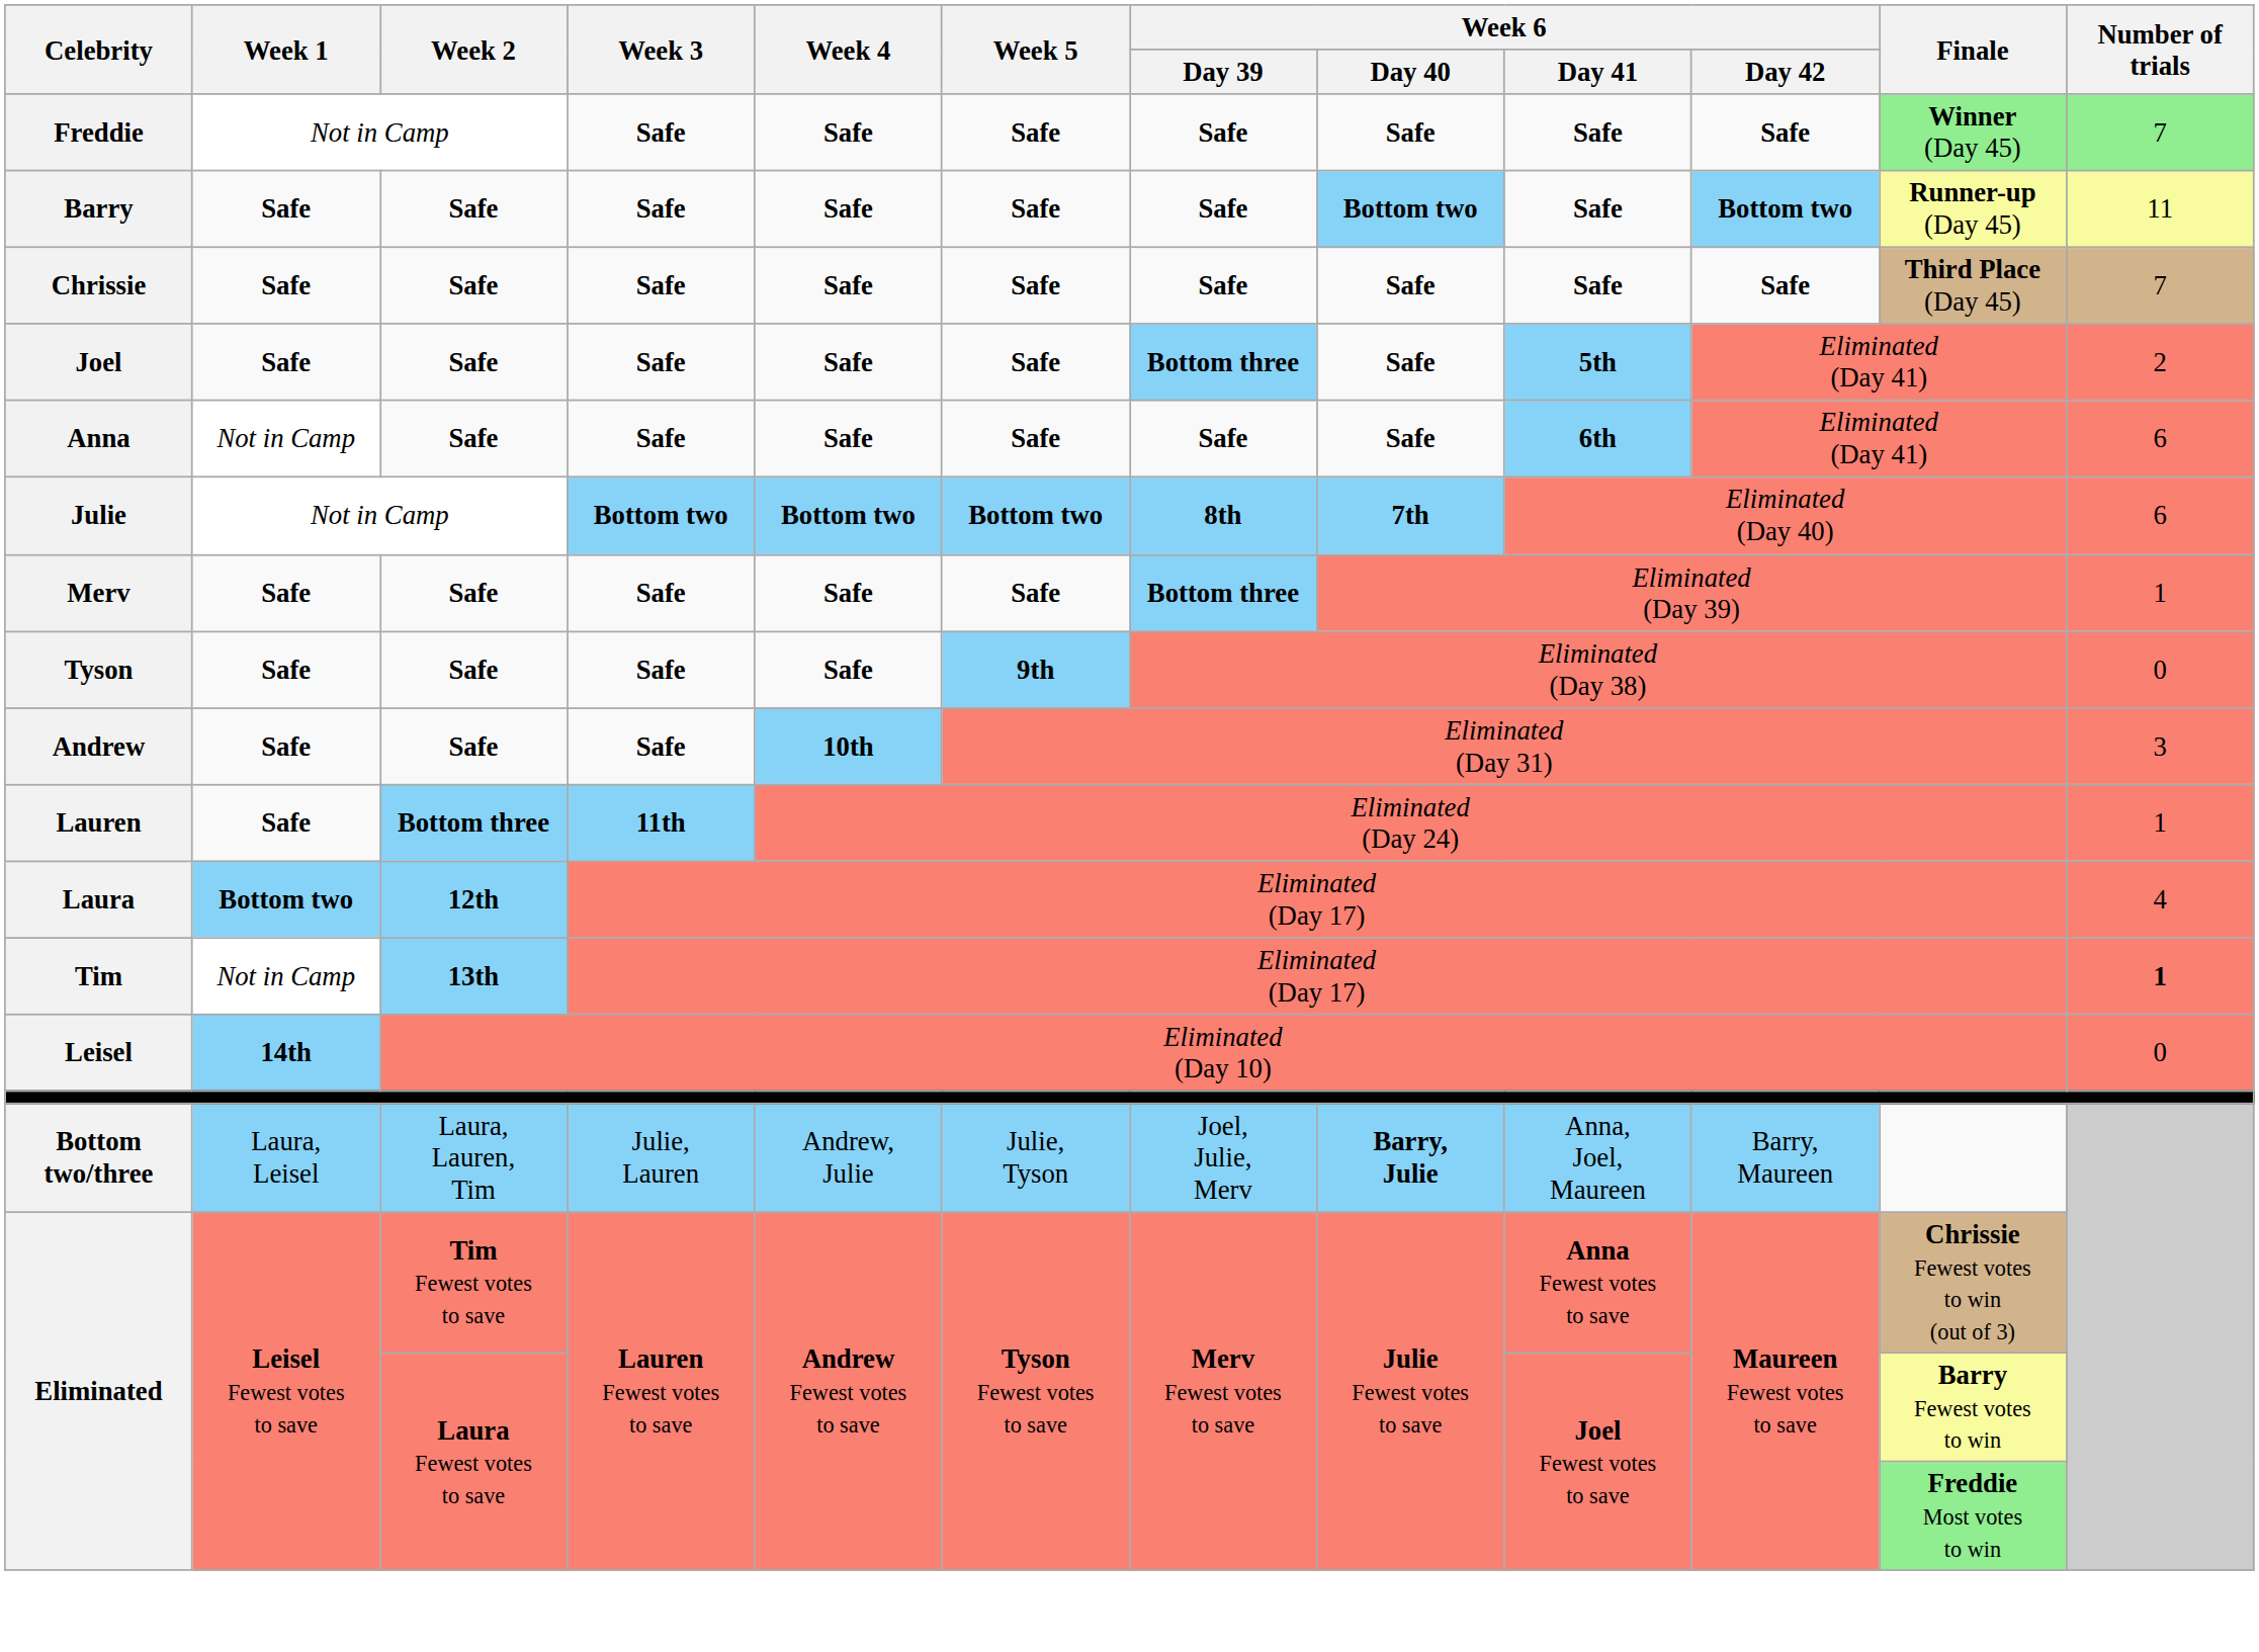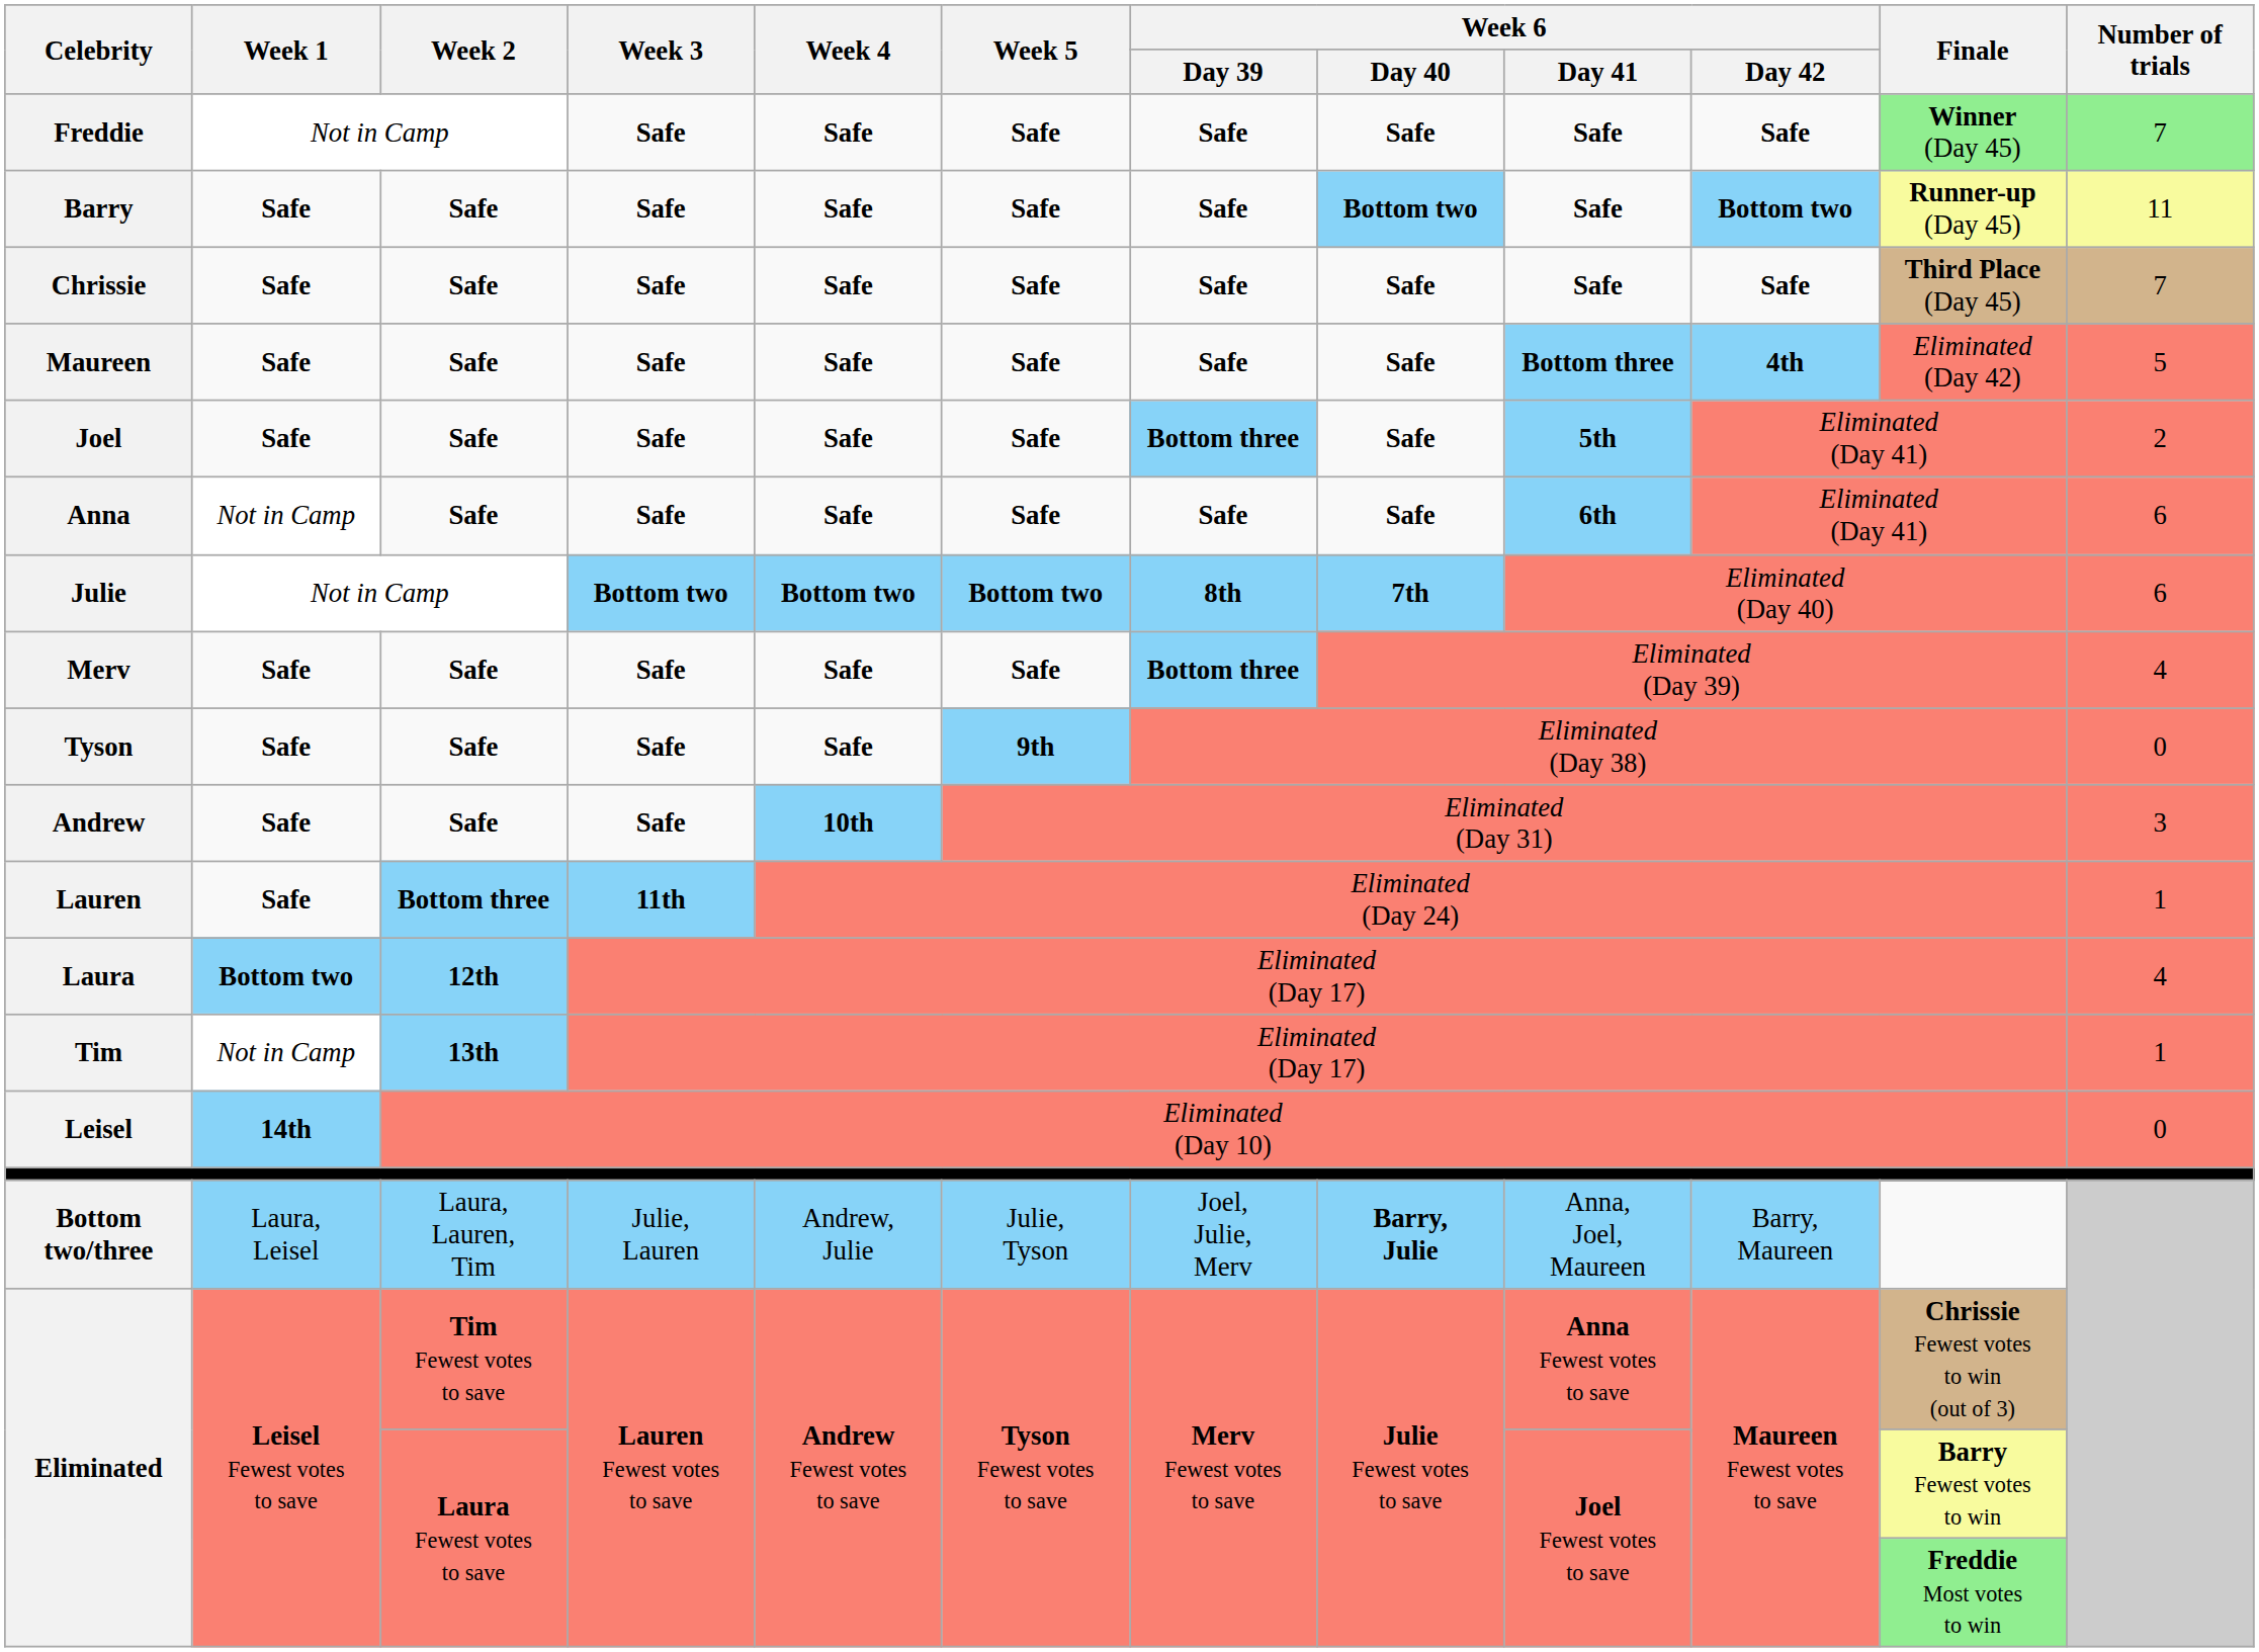 <table class="wikitable" style="text-align:center; font-size:95%; width:100%;">
 <tr>
 <th style="width:8%" rowspan=2>Celebrity</th>
 <th style="width:8%" rowspan=2>Week 1</th>
 <th style="width:8%" rowspan=2>Week 2</th>
 <th style="width:8%" rowspan=2>Week 3</th>
 <th style="width:8%" rowspan=2>Week 4</th>
 <th style="width:8%" rowspan=2>Week 5</th>
 <th style="width:32%" colspan=4>Week 6</th>
 <th style="width:8%" rowspan=2>Finale</th>
 <th style="width:8%" rowspan=2>Number of<br>trials</th>
 </tr>
 <tr>
 <th style="width:8%">Day 39</th>
 <th style="width:8%">Day 40</th>
 <th style="width:8%">Day 41</th>
 <th style="width:8%">Day 42</th>
 </tr>
 <tr>
 <th>Freddie</th>
 <td style=background:white colspan="2"><em>Not in Camp</em></td>
 <td><strong>Safe</strong></td>
 <td><strong>Safe</strong></td>
 <td><strong>Safe</strong></td>
 <td><strong>Safe</strong></td>
 <td><strong>Safe</strong></td>
 <td><strong>Safe</strong></td>
 <td><strong>Safe</strong></td>
 <td style="background:lightgreen;"><strong>Winner</strong><br>(Day 45)</td>
 <td style="background:lightgreen;">7</td>
 </tr>
 <tr>
 <th>Barry</th>
 <td><strong>Safe</strong></td>
 <td><strong>Safe</strong></td>
 <td><strong>Safe</strong></td>
 <td><strong>Safe</strong></td>
 <td><strong>Safe</strong></td>
 <td><strong>Safe</strong></td>
 <td style="background:#87D3F8"><strong>Bottom two</strong></td>
 <td><strong>Safe</strong></td>
 <td style="background:#87D3F8"><strong>Bottom two</strong></td>
 <td style="background:#F8FB9E;"><strong>Runner-up</strong><br>(Day 45)</td>
 <td style="background:#F8FB9E;">11</td>
 </tr>
 <tr>
 <th>Chrissie</th>
 <td><strong>Safe</strong></td>
 <td><strong>Safe</strong></td>
 <td><strong>Safe</strong></td>
 <td><strong>Safe</strong></td>
 <td><strong>Safe</strong></td>
 <td><strong>Safe</strong></td>
 <td><strong>Safe</strong></td>
 <td><strong>Safe</strong></td>
 <td><strong>Safe</strong></td>
 <td style="background:tan;"><strong>Third Place</strong><br>(Day 45)</td>
 <td style="background:tan;">7</td>
 </tr>
 <tr>
+<th>Maureen</th>
+<td><strong>Safe</strong></td>
+<td><strong>Safe</strong></td>
+<td><strong>Safe</strong></td>
+<td><strong>Safe</strong></td>
+<td><strong>Safe</strong></td>
+<td><strong>Safe</strong></td>
+<td><strong>Safe</strong></td>
+<td style="background:#87D3F8"><strong>Bottom three</strong></td>
+<td style="background:#87D3F8"><strong>4th</strong></td>
+<td bgcolor=salmon><em>Eliminated</em><br>(Day 42)</td>
+<td bgcolor=salmon>5</td>
+</tr>
+<tr>
 <th>Joel</th>
 <td><strong>Safe</strong></td>
 <td><strong>Safe</strong></td>
 <td><strong>Safe</strong></td>
 <td><strong>Safe</strong></td>
 <td><strong>Safe</strong></td>
 <td style="background:#87D3F8"><strong>Bottom three</strong></td>
 <td><strong>Safe</strong></td>
 <td style="background:#87D3F8"><strong>5th</strong></td>
 <td bgcolor=salmon colspan=2><em>Eliminated</em><br>(Day 41)</td>
 <td bgcolor=salmon>2</td>
 </tr>
 <tr>
 <th>Anna</th>
 <td style=background:white><em>Not in Camp</em></td>
 <td><strong>Safe</strong></td>
 <td><strong>Safe</strong></td>
 <td><strong>Safe</strong></td>
 <td><strong>Safe</strong></td>
 <td><strong>Safe</strong></td>
 <td><strong>Safe</strong></td>
 <td style="background:#87D3F8"><strong>6th</strong></td>
 <td bgcolor=salmon colspan=2><em>Eliminated</em><br>(Day 41)</td>
 <td bgcolor=salmon>6</td>
 </tr>
 <tr>
 <th>Julie</th>
 <td style=background:white colspan="2"><em>Not in Camp</em></td>
 <td style="background:#87D3F8"><strong>Bottom two</strong></td>
 <td style="background:#87D3F8"><strong>Bottom two</strong></td>
 <td style="background:#87D3F8"><strong>Bottom two</strong></td>
 <td style="background:#87D3F8"><strong>8th</strong></td>
 <td style="background:#87D3F8"><strong>7th</strong></td>
 <td bgcolor=salmon colspan=3><em>Eliminated</em><br>(Day 40)</td>
 <td bgcolor=salmon>6</td>
 </tr>
 <tr>
 <th>Merv</th>
 <td><strong>Safe</strong></td>
 <td><strong>Safe</strong></td>
 <td><strong>Safe</strong></td>
 <td><strong>Safe</strong></td>
 <td><strong>Safe</strong></td>
 <td style="background:#87D3F8"><strong>Bottom three</strong></td>
 <td bgcolor=salmon colspan=4><em>Eliminated</em><br>(Day 39)</td>
-<td bgcolor=salmon>1</td>
+<td bgcolor=salmon>4</td>
 </tr>
 <tr>
 <th>Tyson</th>
 <td><strong>Safe</strong></td>
 <td><strong>Safe</strong></td>
 <td><strong>Safe</strong></td>
 <td><strong>Safe</strong></td>
 <td style="background:#87D3F8"><strong>9th</strong></td>
 <td bgcolor=salmon colspan=5><em>Eliminated</em><br>(Day 38)</td>
 <td bgcolor=salmon>0</td>
 </tr>
 <tr>
 <th>Andrew</th>
 <td><strong>Safe</strong></td>
 <td><strong>Safe</strong></td>
 <td><strong>Safe</strong></td>
 <td style="background:#87D3F8"><strong>10th</strong></td>
 <td bgcolor=salmon colspan=6><em>Eliminated</em><br>(Day 31)</td>
 <td bgcolor=salmon>3</td>
 </tr>
 <tr>
 <th>Lauren</th>
 <td><strong>Safe</strong></td>
 <td style="background:#87D3F8"><strong>Bottom three</strong></td>
 <td style="background:#87D3F8"><strong>11th</strong></td>
 <td bgcolor=salmon colspan=7><em>Eliminated</em><br>(Day 24)</td>
 <td bgcolor=salmon>1</td>
 </tr>
 <tr>
 <th>Laura</th>
 <td style="background:#87D3F8"><strong>Bottom two</strong></td>
 <td style="background:#87D3F8"><strong>12th</strong></td>
 <td bgcolor=salmon colspan=8><em>Eliminated</em><br>(Day 17)</td>
 <td bgcolor=salmon>4</td>
 </tr>
 <tr>
 <th>Tim</th>
 <td style=background:white><em>Not in Camp</em></td>
 <td style="background:#87D3F8"><strong>13th</strong></td>
 <td bgcolor=salmon colspan=8><em>Eliminated</em><br>(Day 17)</td>
-<td bgcolor=salmon><strong>1</strong></td>
+<td bgcolor=salmon>1</td>
 </tr>
 <tr>
 <th>Leisel</th>
 <td style="background:#87D3F8"><strong>14th</strong></td>
 <td bgcolor=salmon colspan=9><em>Eliminated</em><br>(Day 10)</td>
 <td bgcolor=salmon>0</td>
 </tr>
 <tr>
 <td style="background:#000;" colspan="12"></td>
 </tr>
 <tr>
 <th>Bottom two/three</th>
 <td style="background:#87D3F8">Laura,<br>Leisel</td>
 <td style="background:#87D3F8">Laura,<br>Lauren,<br>Tim</td>
 <td style="background:#87D3F8">Julie,<br>Lauren</td>
 <td style="background:#87D3F8">Andrew,<br>Julie</td>
 <td style="background:#87D3F8">Julie,<br>Tyson</td>
 <td style="background:#87D3F8">Joel,<br>Julie,<br>Merv</td>
 <td style="background:#87D3F8"><strong>Barry,<br>Julie</strong></td>
 <td style="background:#87D3F8">Anna,<br>Joel,<br>Maureen</td>
 <td style="background:#87D3F8">Barry,<br>Maureen</td>
 <td></td>
 <td style=background:#CCC rowspan=5></td>
 </tr>
 <tr>
 <th rowspan="4">Eliminated</th>
 <td style=background:salmon rowspan=4><strong>Leisel</strong><br><small>Fewest votes<br>to save</small></td>
 <td style=background:salmon rowspan=2><strong>Tim</strong><br><small>Fewest votes<br>to save</small></td>
 <td style=background:salmon rowspan=4><strong>Lauren</strong><br><small>Fewest votes<br>to save</small></td>
 <td style=background:salmon rowspan=4><strong>Andrew</strong><br><small>Fewest votes<br>to save</small></td>
 <td style=background:salmon rowspan=4><strong>Tyson</strong><br><small>Fewest votes<br>to save</small></td>
 <td style=background:salmon rowspan=4><strong>Merv</strong><br><small>Fewest votes<br>to save</small></td>
 <td style=background:salmon rowspan=4><strong>Julie</strong><br><small>Fewest votes<br>to save</small></td>
 <td style=background:salmon rowspan=2><strong>Anna</strong><br><small>Fewest votes<br>to save</small></td>
 <td style=background:salmon rowspan=4><strong>Maureen</strong><br><small>Fewest votes<br>to save</small></td>
 <td style="background:tan;"><strong>Chrissie</strong><br><small>Fewest votes<br>to win<br>(out of 3)</small></td>
 </tr>
 <tr>
 <td style=background:#F8FB9E rowspan=2><strong>Barry</strong><br><small>Fewest votes<br>to win<br></small></td>
 </tr>
 <tr>
 <td rowspan="2" style=background:salmon><strong>Laura</strong><br><small>Fewest votes<br>to save</small></td>
 <td rowspan="2" style=background:salmon><strong>Joel</strong><br><small>Fewest votes<br>to save</small></td>
 </tr>
 <tr>
 <td style=background:lightgreen><strong>Freddie</strong><br><small>Most votes<br>to win</small></td>
 </tr>
 </table>
